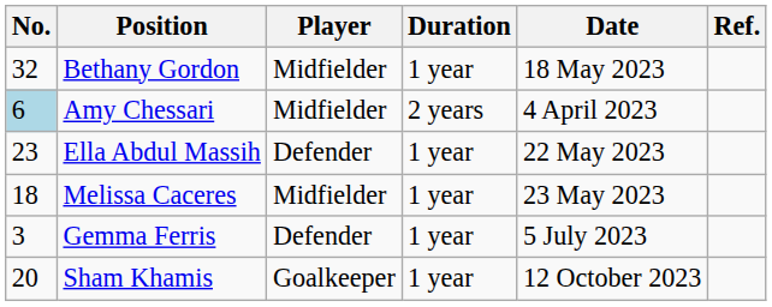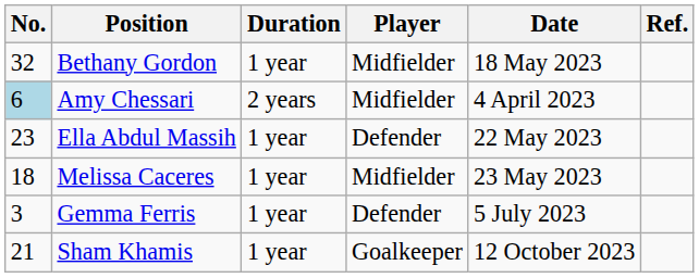 <table class="wikitable">
 <tr>
 <th scope="col">No.</th>
 <th scope="col">Position</th>
+<th scope="col">Duration</th>
 <th scope="col">Player</th>
-<th scope="col">Duration</th>
 <th scope="col">Date</th>
 <th scope="col">Ref.</th>
 </tr>
 <tr>
 <td>32</td>
 <td><a href='#'>Bethany Gordon</a></td>
+<td>1 year</td>
 <td>Midfielder</td>
-<td>1 year</td>
 <td>18 May 2023</td>
 <td></td>
 </tr>
 <tr>
 <td style="background: lightblue;">6</td>
 <td><a href='#'>Amy Chessari</a></td>
+<td>2 years</td>
 <td>Midfielder</td>
-<td>2 years</td>
 <td>4 April 2023</td>
 <td></td>
 </tr>
 <tr>
 <td>23</td>
 <td><a href='#'>Ella Abdul Massih</a></td>
+<td>1 year</td>
 <td>Defender</td>
-<td>1 year</td>
 <td>22 May 2023</td>
 <td></td>
 </tr>
 <tr>
 <td>18</td>
 <td><a href='#'>Melissa Caceres</a></td>
+<td>1 year</td>
 <td>Midfielder</td>
-<td>1 year</td>
 <td>23 May 2023</td>
 <td></td>
 </tr>
 <tr>
 <td>3</td>
 <td><a href='#'>Gemma Ferris</a></td>
+<td>1 year</td>
 <td>Defender</td>
-<td>1 year</td>
 <td>5 July 2023</td>
 <td></td>
 </tr>
 <tr>
-<td>20</td>
+<td>21</td>
 <td><a href='#'>Sham Khamis</a></td>
+<td>1 year</td>
 <td>Goalkeeper</td>
-<td>1 year</td>
 <td>12 October 2023</td>
 <td></td>
 </tr>
 </table>
